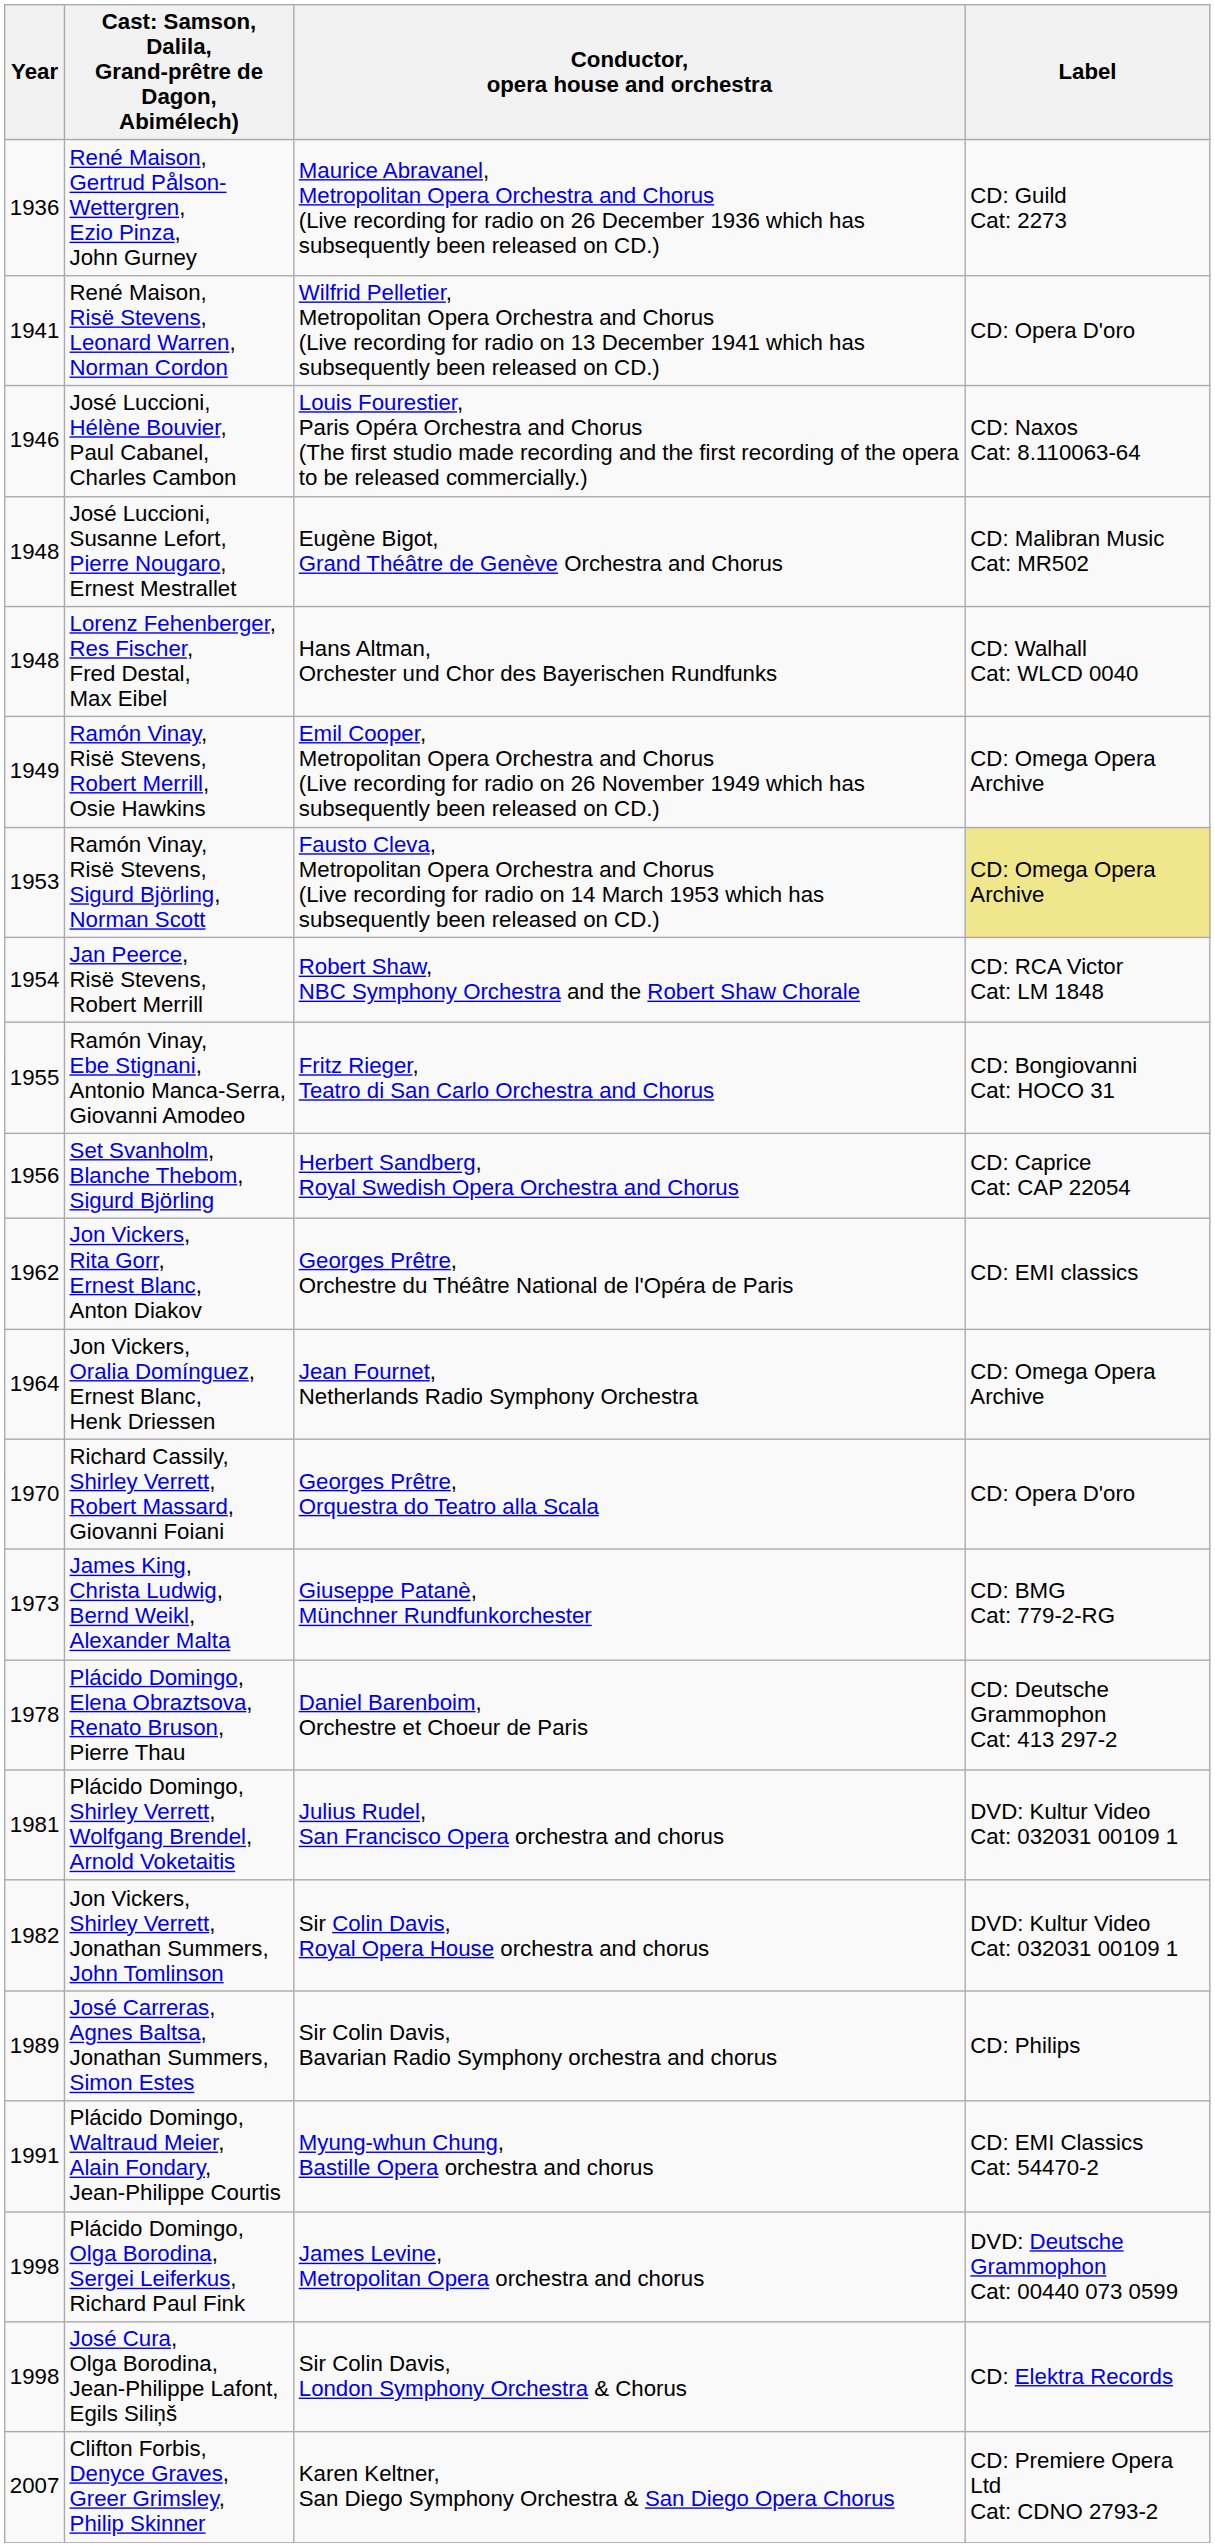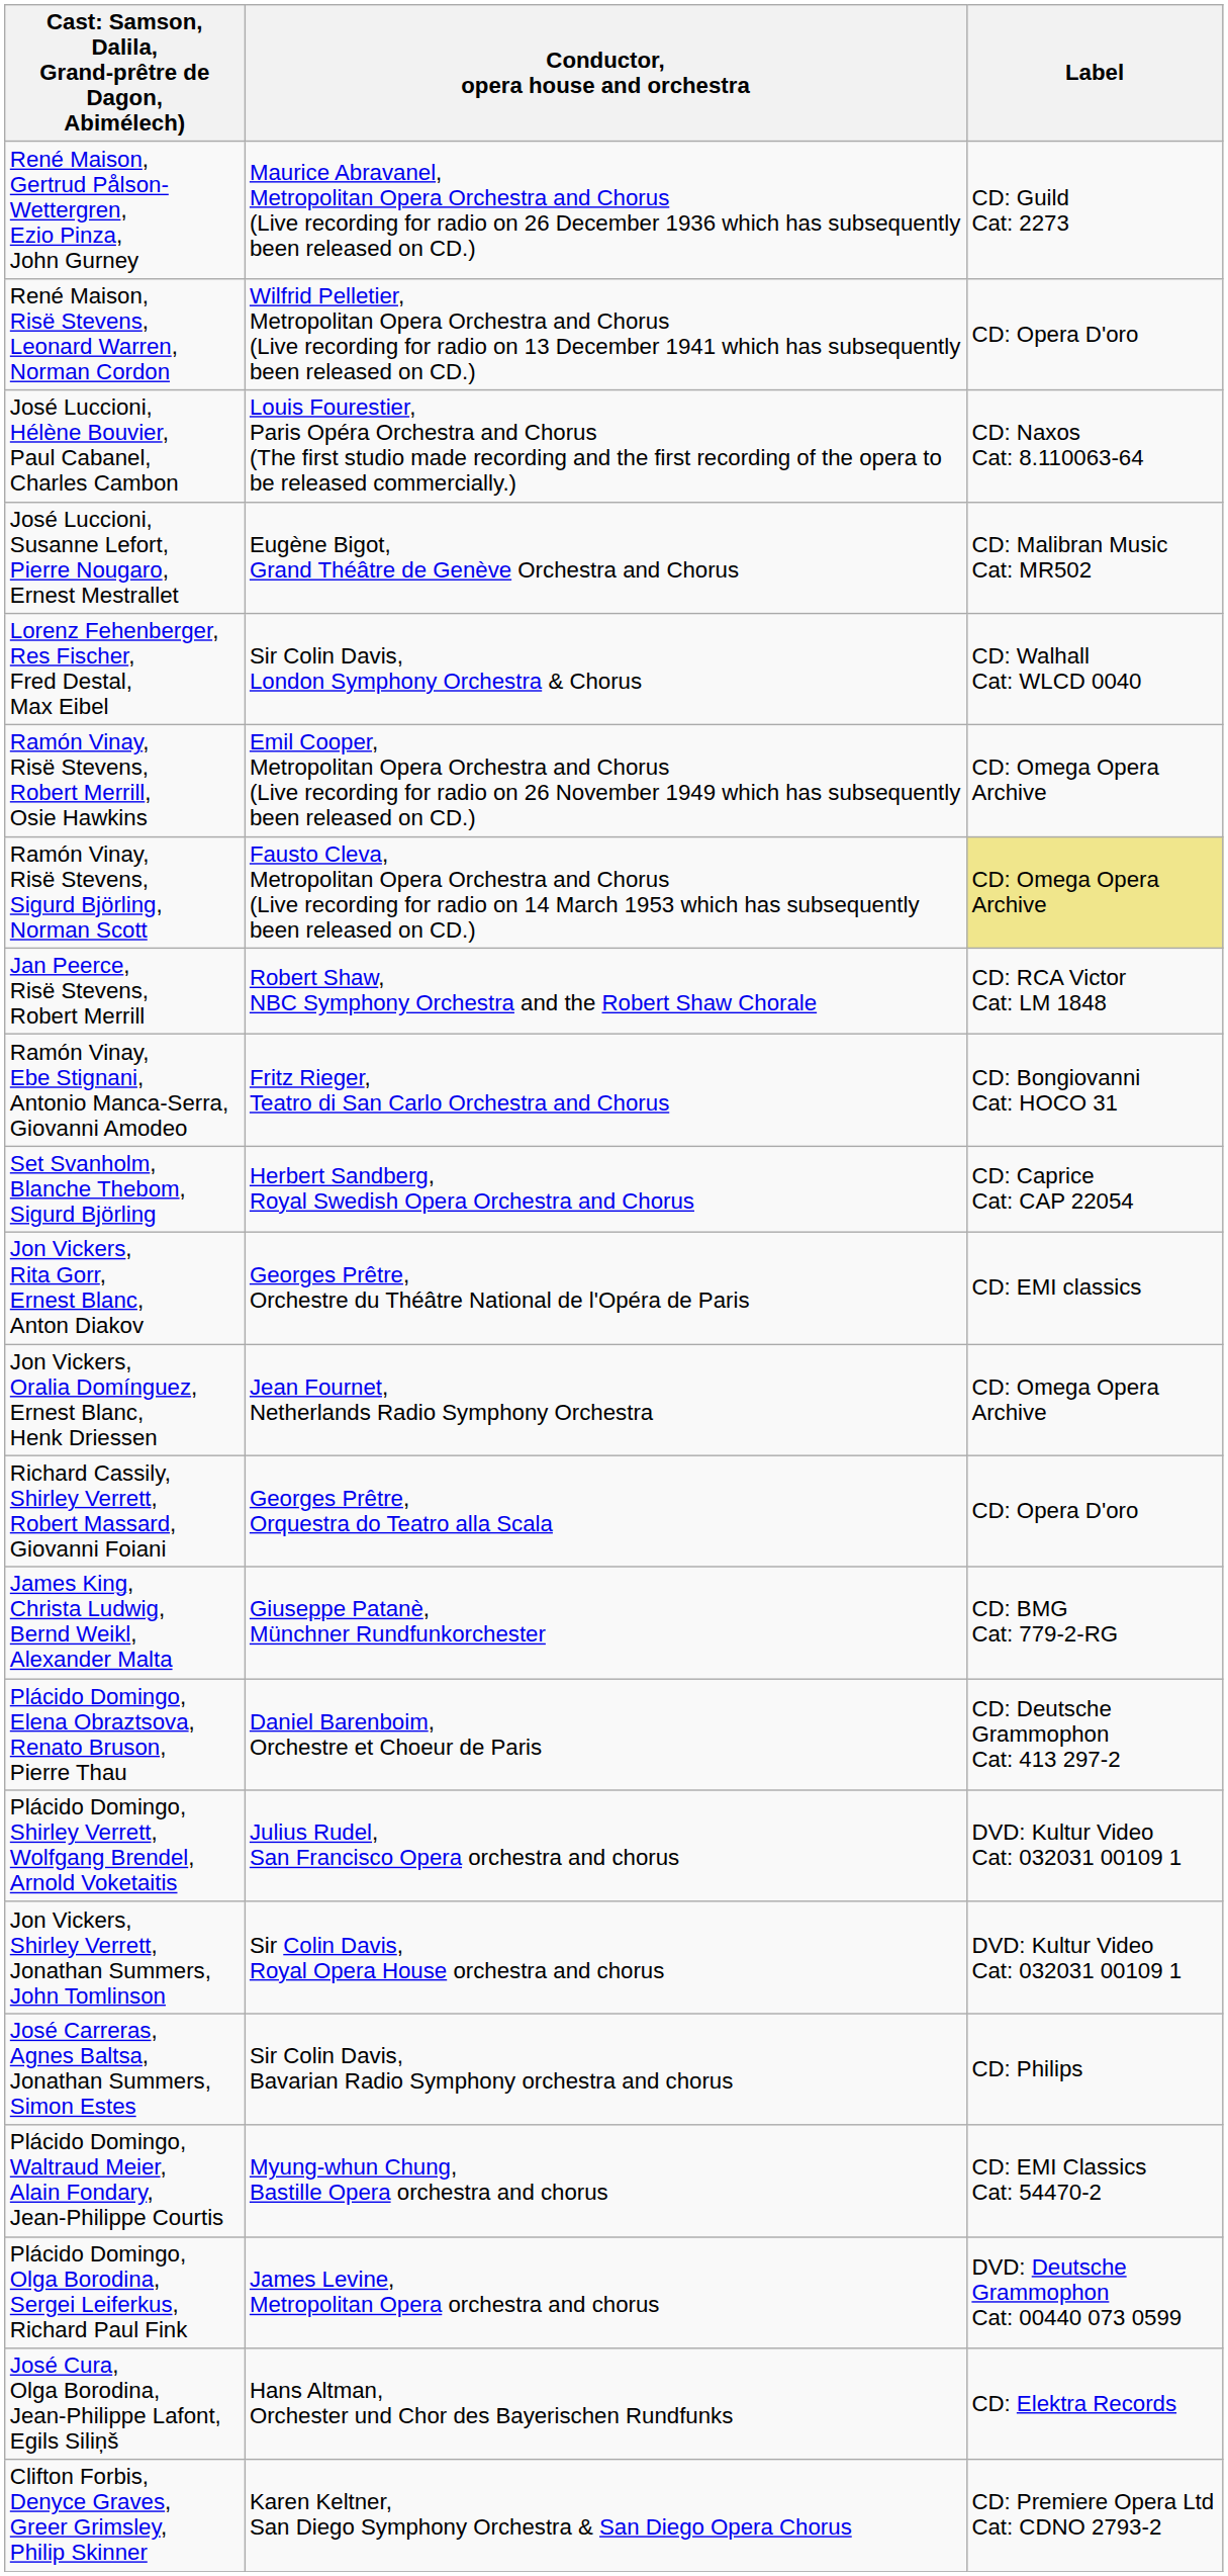 <table class="wikitable">
 <tr>
-<th>Year</th>
 <th>Cast: Samson,<br>Dalila,<br>Grand-prêtre de Dagon,<br>Abimélech)</th>
 <th>Conductor,<br>opera house and orchestra</th>
 <th>Label</th>
 </tr>
 <tr>
-<td>1936</td>
 <td><a href='#'>René Maison</a>,<br><a href='#'>Gertrud Pålson-Wettergren</a>,<br><a href='#'>Ezio Pinza</a>,<br>John Gurney</td>
 <td><a href='#'>Maurice Abravanel</a>,<br><a href='#'>Metropolitan Opera Orchestra and Chorus</a><br>(Live recording for radio on 26 December 1936 which has subsequently been released on CD.)</td>
 <td>CD: Guild<br>Cat: 2273</td>
 </tr>
 <tr>
-<td>1941</td>
 <td>René Maison,<br><a href='#'>Risë Stevens</a>,<br><a href='#'>Leonard Warren</a>,<br><a href='#'>Norman Cordon</a></td>
 <td><a href='#'>Wilfrid Pelletier</a>,<br>Metropolitan Opera Orchestra and Chorus<br>(Live recording for radio on 13 December 1941 which has subsequently been released on CD.)</td>
 <td>CD: Opera D'oro</td>
 </tr>
 <tr>
-<td>1946</td>
 <td>José Luccioni,<br><a href='#'>Hélène Bouvier</a>,<br>Paul Cabanel,<br>Charles Cambon</td>
 <td><a href='#'>Louis Fourestier</a>,<br>Paris Opéra Orchestra and Chorus<br>(The first studio made recording and the first recording of the opera to be released commercially.)</td>
 <td>CD: Naxos<br>Cat: 8.110063-64</td>
 </tr>
 <tr>
-<td>1948</td>
 <td>José Luccioni,<br>Susanne Lefort,<br><a href='#'>Pierre Nougaro</a>,<br>Ernest Mestrallet</td>
 <td>Eugène Bigot,<br><a href='#'>Grand Théâtre de Genève</a> Orchestra and Chorus</td>
 <td>CD: Malibran Music<br>Cat: MR502</td>
 </tr>
 <tr>
-<td>1948</td>
 <td><a href='#'>Lorenz Fehenberger</a>,<br><a href='#'>Res Fischer</a>,<br>Fred Destal,<br>Max Eibel</td>
-<td>Hans Altman,<br>Orchester und Chor des Bayerischen Rundfunks</td>
+<td>Sir Colin Davis,<br><a href='#'>London Symphony Orchestra</a> & Chorus</td>
 <td>CD: Walhall<br>Cat: WLCD 0040</td>
 </tr>
 <tr>
-<td>1949</td>
 <td><a href='#'>Ramón Vinay</a>,<br>Risë Stevens,<br><a href='#'>Robert Merrill</a>,<br>Osie Hawkins</td>
 <td><a href='#'>Emil Cooper</a>,<br>Metropolitan Opera Orchestra and Chorus<br>(Live recording for radio on 26 November 1949 which has subsequently been released on CD.)</td>
 <td>CD: Omega Opera Archive</td>
 </tr>
 <tr>
-<td>1953</td>
 <td>Ramón Vinay,<br>Risë Stevens,<br><a href='#'>Sigurd Björling</a>,<br><a href='#'>Norman Scott</a></td>
 <td><a href='#'>Fausto Cleva</a>,<br>Metropolitan Opera Orchestra and Chorus<br>(Live recording for radio on 14 March 1953 which has subsequently been released on CD.)</td>
 <td style="background: khaki;">CD: Omega Opera Archive</td>
 </tr>
 <tr>
-<td>1954</td>
 <td><a href='#'>Jan Peerce</a>,<br>Risë Stevens,<br>Robert Merrill</td>
 <td><a href='#'>Robert Shaw</a>,<br><a href='#'>NBC Symphony Orchestra</a> and the <a href='#'>Robert Shaw Chorale</a></td>
 <td>CD: RCA Victor<br>Cat: LM 1848</td>
 </tr>
 <tr>
-<td>1955</td>
 <td>Ramón Vinay,<br><a href='#'>Ebe Stignani</a>,<br>Antonio Manca-Serra,<br>Giovanni Amodeo</td>
 <td><a href='#'>Fritz Rieger</a>,<br><a href='#'>Teatro di San Carlo Orchestra and Chorus</a></td>
 <td>CD: Bongiovanni<br>Cat: HOCO 31</td>
 </tr>
 <tr>
-<td>1956</td>
 <td><a href='#'>Set Svanholm</a>,<br><a href='#'>Blanche Thebom</a>,<br><a href='#'>Sigurd Björling</a></td>
 <td><a href='#'>Herbert Sandberg</a>,<br><a href='#'>Royal Swedish Opera Orchestra and Chorus</a></td>
 <td>CD: Caprice<br>Cat: CAP 22054</td>
 </tr>
 <tr>
-<td>1962</td>
 <td><a href='#'>Jon Vickers</a>,<br><a href='#'>Rita Gorr</a>,<br><a href='#'>Ernest Blanc</a>,<br>Anton Diakov</td>
 <td><a href='#'>Georges Prêtre</a>,<br>Orchestre du Théâtre National de l'Opéra de Paris</td>
 <td>CD: EMI classics</td>
 </tr>
 <tr>
-<td>1964</td>
 <td>Jon Vickers,<br><a href='#'>Oralia Domínguez</a>,<br>Ernest Blanc,<br>Henk Driessen</td>
 <td><a href='#'>Jean Fournet</a>,<br>Netherlands Radio Symphony Orchestra</td>
 <td>CD: Omega Opera Archive</td>
 </tr>
 <tr>
-<td>1970</td>
 <td>Richard Cassily,<br><a href='#'>Shirley Verrett</a>,<br><a href='#'>Robert Massard</a>,<br>Giovanni Foiani</td>
 <td><a href='#'>Georges Prêtre</a>,<br><a href='#'>Orquestra do Teatro alla Scala</a></td>
 <td>CD: Opera D'oro</td>
 </tr>
 <tr>
-<td>1973</td>
 <td><a href='#'>James King</a>,<br><a href='#'>Christa Ludwig</a>,<br><a href='#'>Bernd Weikl</a>,<br><a href='#'>Alexander Malta</a></td>
 <td><a href='#'>Giuseppe Patanè</a>,<br><a href='#'>Münchner Rundfunkorchester</a></td>
 <td>CD: BMG<br>Cat: 779-2-RG</td>
 </tr>
 <tr>
-<td>1978</td>
 <td><a href='#'>Plácido Domingo</a>,<br><a href='#'>Elena Obraztsova</a>,<br><a href='#'>Renato Bruson</a>,<br>Pierre Thau</td>
 <td><a href='#'>Daniel Barenboim</a>,<br>Orchestre et Choeur de Paris</td>
 <td>CD: Deutsche Grammophon<br>Cat: 413 297-2</td>
 </tr>
 <tr>
-<td>1981</td>
 <td>Plácido Domingo,<br><a href='#'>Shirley Verrett</a>,<br><a href='#'>Wolfgang Brendel</a>,<br><a href='#'>Arnold Voketaitis</a></td>
 <td><a href='#'>Julius Rudel</a>,<br><a href='#'>San Francisco Opera</a> orchestra and chorus</td>
 <td>DVD: Kultur Video<br>Cat: 032031 00109 1</td>
 </tr>
 <tr>
-<td>1982</td>
 <td>Jon Vickers,<br><a href='#'>Shirley Verrett</a>,<br>Jonathan Summers,<br><a href='#'>John Tomlinson</a></td>
 <td>Sir <a href='#'>Colin Davis</a>,<br><a href='#'>Royal Opera House</a> orchestra and chorus</td>
 <td>DVD: Kultur Video<br>Cat: 032031 00109 1</td>
 </tr>
 <tr>
-<td>1989</td>
 <td><a href='#'>José Carreras</a>,<br><a href='#'>Agnes Baltsa</a>,<br>Jonathan Summers,<br><a href='#'>Simon Estes</a></td>
 <td>Sir Colin Davis,<br>Bavarian Radio Symphony orchestra and chorus</td>
 <td>CD: Philips</td>
 </tr>
 <tr>
-<td>1991</td>
 <td>Plácido Domingo,<br><a href='#'>Waltraud Meier</a>,<br><a href='#'>Alain Fondary</a>,<br>Jean-Philippe Courtis</td>
 <td><a href='#'>Myung-whun Chung</a>,<br><a href='#'>Bastille Opera</a> orchestra and chorus</td>
 <td>CD: EMI Classics<br>Cat: 54470-2</td>
 </tr>
 <tr>
-<td>1998</td>
 <td>Plácido Domingo,<br><a href='#'>Olga Borodina</a>,<br><a href='#'>Sergei Leiferkus</a>,<br>Richard Paul Fink</td>
 <td><a href='#'>James Levine</a>,<br><a href='#'>Metropolitan Opera</a> orchestra and chorus</td>
 <td>DVD: <a href='#'>Deutsche Grammophon</a><br>Cat: 00440 073 0599</td>
 </tr>
 <tr>
-<td>1998</td>
 <td><a href='#'>José Cura</a>,<br>Olga Borodina,<br>Jean-Philippe Lafont,<br>Egils Siliņš</td>
-<td>Sir Colin Davis,<br><a href='#'>London Symphony Orchestra</a> & Chorus</td>
+<td>Hans Altman,<br>Orchester und Chor des Bayerischen Rundfunks</td>
 <td>CD: <a href='#'>Elektra Records</a></td>
 </tr>
 <tr>
-<td>2007</td>
 <td>Clifton Forbis,<br><a href='#'>Denyce Graves</a>,<br><a href='#'>Greer Grimsley</a>,<br><a href='#'>Philip Skinner</a></td>
 <td>Karen Keltner,<br>San Diego Symphony Orchestra & <a href='#'>San Diego Opera Chorus</a></td>
 <td>CD: Premiere Opera Ltd<br>Cat: CDNO 2793-2</td>
 </tr>
 </table>
